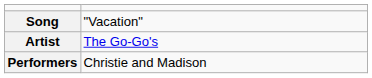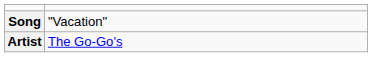 <table class="wikitable" style="font-size: 90%" width=400px>
 <tr>
 <td></td>
 </tr>
 <tr>
 <th width=10%>Song</th>
 <td>"Vacation"</td>
 </tr>
 <tr>
 <th width=10%>Artist</th>
 <td><a href='#'>The Go-Go's</a></td>
 </tr>
-<tr>
-<th width=10%>Performers</th>
-<td>Christie and Madison</td>
-</tr>
 </table>
